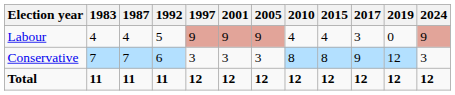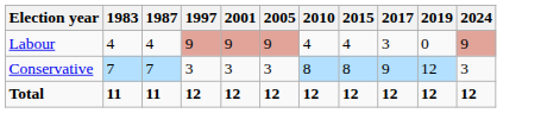 <table class="wikitable">
 <tr>
 <th>Election year</th>
 <th>1983</th>
 <th>1987</th>
-<th>1992</th>
 <th>1997</th>
 <th>2001</th>
 <th>2005</th>
 <th>2010</th>
 <th>2015</th>
 <th>2017</th>
 <th>2019</th>
 <th>2024</th>
 </tr>
 <tr>
 <td><a href='#'>Labour</a></td>
 <td>4</td>
 <td>4</td>
-<td>5</td>
 <td style="background-color:#e2a499;">9</td>
 <td style="background-color:#e2a499;">9</td>
 <td style="background-color:#e2a499;">9</td>
 <td>4</td>
 <td>4</td>
 <td>3</td>
 <td>0</td>
 <td style="background-color:#e2a499;">9</td>
 </tr>
 <tr>
 <td><a href='#'>Conservative</a></td>
 <td style="background:#B3E0FF">7</td>
 <td style="background:#B3E0FF">7</td>
-<td style="background:#B3E0FF">6</td>
 <td>3</td>
 <td>3</td>
 <td>3</td>
 <td style="background:#B3E0FF">8</td>
 <td style="background:#B3E0FF">8</td>
 <td style="background:#B3E0FF">9</td>
 <td style="background:#B3E0FF">12</td>
 <td>3</td>
 </tr>
 <tr>
 <td><strong>Total</strong></td>
 <td><strong>11</strong></td>
 <td><strong>11</strong></td>
-<td><strong>11</strong></td>
 <td><strong>12</strong></td>
 <td><strong>12</strong></td>
 <td><strong>12</strong></td>
 <td><strong>12</strong></td>
 <td><strong>12</strong></td>
 <td><strong>12</strong></td>
 <td><strong>12</strong></td>
 <td><strong>12</strong></td>
 </tr>
 </table>
